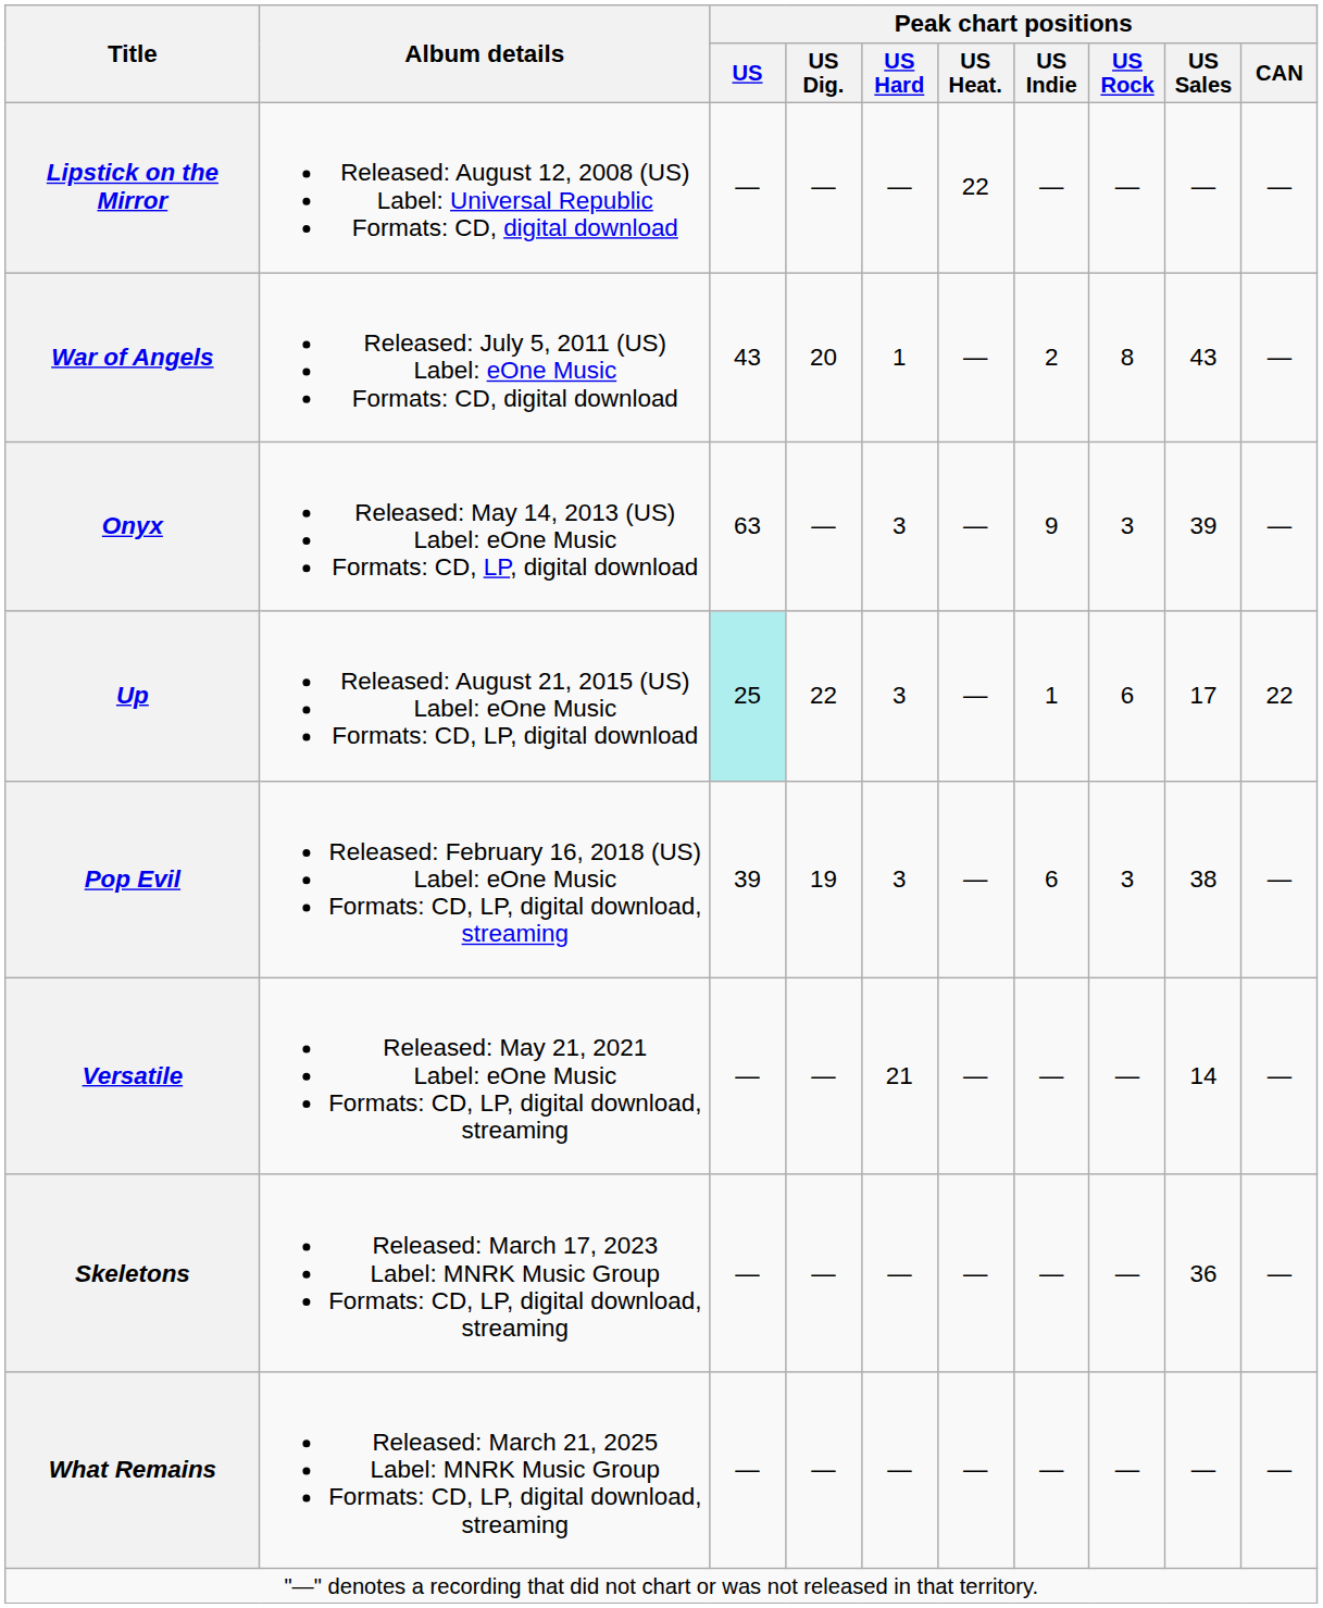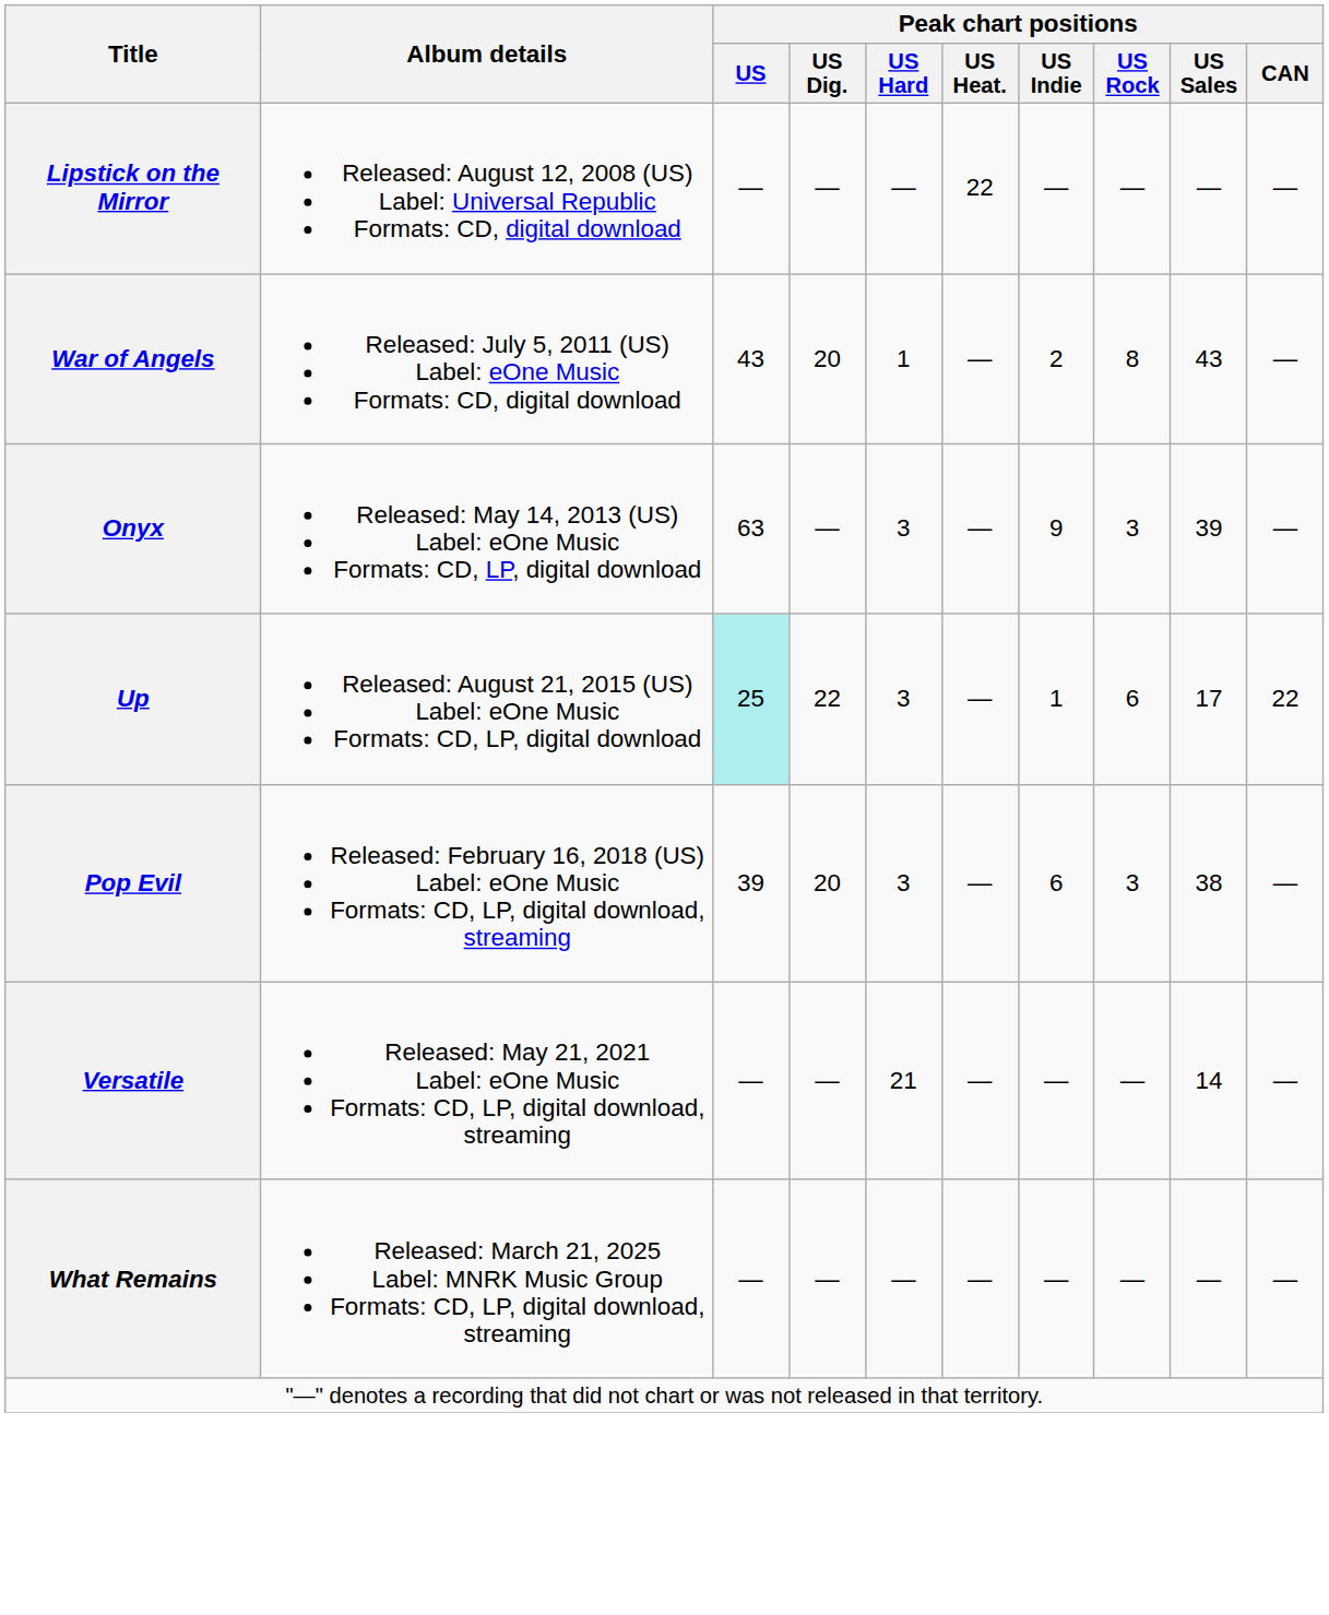 <table class="wikitable plainrowheaders" style="text-align:center;">
 <tr>
 <th scope="col" rowspan="2" style="width:10em;">Title</th>
 <th scope="col" rowspan="2" style="width:18em;">Album details</th>
 <th scope="col" colspan="8">Peak chart positions</th>
 </tr>
 <tr>
 <th scope="col" style="width:3em;font-size:90%;"><a href='#'>US</a><br></th>
 <th scope="col" style="width:3em;font-size:90%;">US Dig.<br></th>
 <th scope="col" style="width:3em;font-size:90%;"><a href='#'>US<br>Hard</a><br></th>
 <th scope="col" style="width:3em;font-size:90%;">US Heat.<br></th>
 <th scope="col" style="width:3em;font-size:90%;">US Indie<br></th>
 <th scope="col" style="width:3em;font-size:90%;"><a href='#'>US<br>Rock</a><br></th>
 <th scope="col" style="width:3em;font-size:90%;">US Sales<br></th>
 <th scope="col" style="width:3em;font-size:90%;">CAN<br></th>
 </tr>
 <tr>
 <th scope="row"><em><a href='#'>Lipstick on the Mirror</a></em></th>
 <td><br><ul><li>Released: August 12, 2008 <span>(US)</span></li><li>Label: <a href='#'>Universal Republic</a></li><li>Formats: CD, <a href='#'>digital download</a></li></ul></td>
 <td>—</td>
 <td>—</td>
 <td>—</td>
 <td>22</td>
 <td>—</td>
 <td>—</td>
 <td>—</td>
 <td>—</td>
 </tr>
 <tr>
 <th scope="row"><em><a href='#'>War of Angels</a></em></th>
 <td><br><ul><li>Released: July 5, 2011 <span>(US)</span></li><li>Label: <a href='#'>eOne Music</a></li><li>Formats: CD, digital download</li></ul></td>
 <td>43</td>
 <td>20</td>
 <td>1</td>
 <td>—</td>
 <td>2</td>
 <td>8</td>
 <td>43</td>
 <td>—</td>
 </tr>
 <tr>
 <th scope="row"><em><a href='#'>Onyx</a></em></th>
 <td><br><ul><li>Released: May 14, 2013 <span>(US)</span></li><li>Label: eOne Music</li><li>Formats: CD, <a href='#'>LP</a>, digital download</li></ul></td>
 <td>63</td>
 <td>—</td>
 <td>3</td>
 <td>—</td>
 <td>9</td>
 <td>3</td>
 <td>39</td>
 <td>—</td>
 </tr>
 <tr>
 <th scope="row"><em><a href='#'>Up</a></em></th>
 <td><br><ul><li>Released: August 21, 2015 <span>(US)</span></li><li>Label: eOne Music</li><li>Formats: CD, LP, digital download</li></ul></td>
 <td style="background: paleturquoise;">25</td>
 <td>22</td>
 <td>3</td>
 <td>—</td>
 <td>1</td>
 <td>6</td>
 <td>17</td>
 <td>22</td>
 </tr>
 <tr>
 <th scope="row"><em><a href='#'>Pop Evil</a></em></th>
 <td><br><ul><li>Released: February 16, 2018 <span>(US)</span></li><li>Label: eOne Music</li><li>Formats: CD, LP, digital download, <a href='#'>streaming</a></li></ul></td>
 <td>39</td>
-<td>19</td>
+<td>20</td>
 <td>3</td>
 <td>—</td>
 <td>6</td>
 <td>3</td>
 <td>38</td>
 <td>—</td>
 </tr>
 <tr>
 <th scope="row"><em><a href='#'>Versatile</a></em></th>
 <td><br><ul><li>Released: May 21, 2021</li><li>Label: eOne Music</li><li>Formats: CD, LP, digital download, streaming</li></ul></td>
 <td>—</td>
 <td>—</td>
 <td>21</td>
 <td>—</td>
 <td>—</td>
 <td>—</td>
 <td>14</td>
 <td>—</td>
 </tr>
 <tr>
-<th scope="row"><em>Skeletons</em></th>
-<td><br><ul><li>Released: March 17, 2023</li><li>Label: MNRK Music Group</li><li>Formats: CD, LP, digital download, streaming</li></ul></td>
-<td>—</td>
-<td>—</td>
-<td>—</td>
-<td>—</td>
-<td>—</td>
-<td>—</td>
-<td>36</td>
-<td>—</td>
-</tr>
-<tr>
 <th scope="row"><em>What Remains</em></th>
 <td><br><ul><li>Released: March 21, 2025</li><li>Label: MNRK Music Group</li><li>Formats: CD, LP, digital download, streaming</li></ul></td>
 <td>—</td>
 <td>—</td>
 <td>—</td>
 <td>—</td>
 <td>—</td>
 <td>—</td>
 <td>—</td>
 <td>—</td>
 </tr>
 <tr>
 <td colspan="10" style="font-size:90%">"—" denotes a recording that did not chart or was not released in that territory.</td>
 </tr>
 </table>
